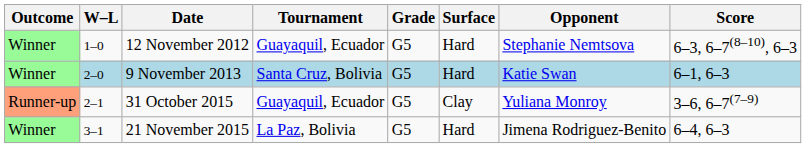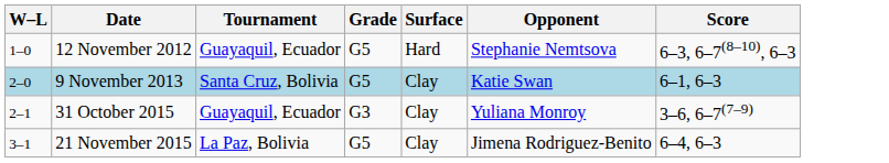 <table class="sortable wikitable" style=font-size:97%>
 <tr>
-<th>Outcome</th>
 <th class="unsortable">W–L</th>
 <th>Date</th>
 <th>Tournament</th>
 <th>Grade</th>
 <th>Surface</th>
 <th>Opponent</th>
 <th>Score</th>
 </tr>
 <tr>
-<td bgcolor="98FB98">Winner</td>
 <td><small>1–0</small></td>
 <td>12 November 2012</td>
 <td><a href='#'>Guayaquil</a>, Ecuador</td>
 <td>G5</td>
 <td>Hard</td>
 <td> <a href='#'>Stephanie Nemtsova</a></td>
 <td>6–3, 6–7<sup>(8–10)</sup>, 6–3</td>
 </tr>
 <tr bgcolor="lightblue">
-<td bgcolor="98FB98">Winner</td>
 <td><small>2–0</small></td>
 <td>9 November 2013</td>
 <td><a href='#'>Santa Cruz</a>, Bolivia</td>
 <td>G5</td>
-<td>Hard</td>
+<td>Clay</td>
 <td> <a href='#'>Katie Swan</a></td>
 <td>6–1, 6–3</td>
 </tr>
 <tr>
-<td style="background:#ffa07a;">Runner-up</td>
 <td><small>2–1</small></td>
 <td>31 October 2015</td>
 <td><a href='#'>Guayaquil</a>, Ecuador</td>
-<td>G5</td>
+<td>G3</td>
 <td>Clay</td>
 <td> <a href='#'>Yuliana Monroy</a></td>
 <td>3–6, 6–7<sup>(7–9)</sup></td>
 </tr>
 <tr>
-<td bgcolor="98FB98">Winner</td>
 <td><small>3–1</small></td>
 <td>21 November 2015</td>
 <td><a href='#'>La Paz</a>, Bolivia</td>
 <td>G5</td>
-<td>Hard</td>
+<td>Clay</td>
 <td> Jimena Rodriguez-Benito</td>
 <td>6–4, 6–3</td>
 </tr>
 </table>
